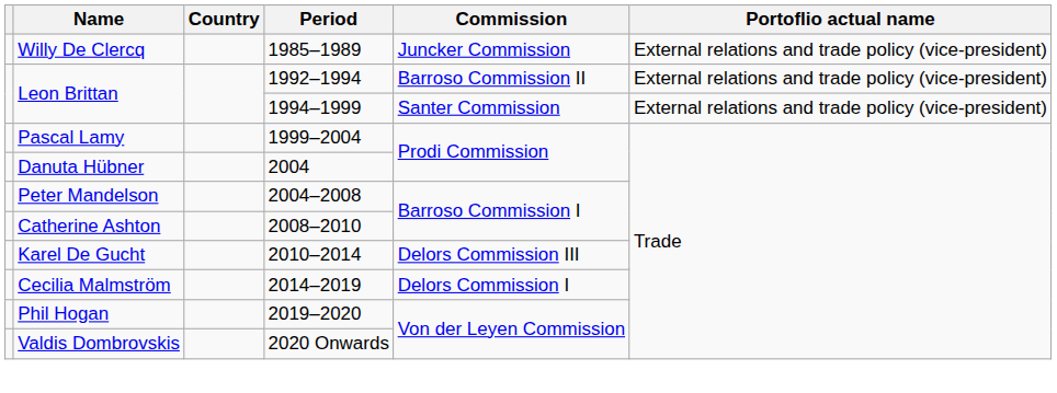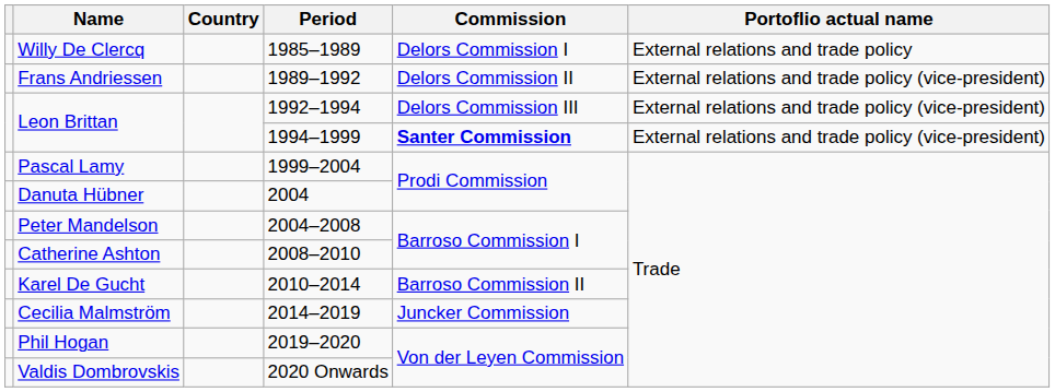 <table class="wikitable">
 <tr>
 <th></th>
 <th>Name</th>
 <th>Country</th>
 <th>Period</th>
 <th>Commission</th>
 <th>Portoflio actual name</th>
 </tr>
 <tr>
 <td></td>
 <td><a href='#'>Willy De Clercq</a></td>
 <td></td>
 <td>1985–1989</td>
-<td><a href='#'>Juncker Commission</a></td>
+<td><a href='#'>Delors Commission</a> I</td>
+<td>External relations and trade policy</td>
+</tr>
+<tr>
+<td></td>
+<td><a href='#'>Frans Andriessen</a></td>
+<td></td>
+<td>1989–1992</td>
+<td><a href='#'>Delors Commission</a> II</td>
 <td>External relations and trade policy (vice-president)</td>
 </tr>
 <tr>
 <td rowspan="2"></td>
 <td rowspan="2"><a href='#'>Leon Brittan</a></td>
 <td rowspan="2"></td>
 <td>1992–1994</td>
-<td><a href='#'>Barroso Commission</a> II</td>
+<td><a href='#'>Delors Commission</a> III</td>
 <td>External relations and trade policy (vice-president)</td>
 </tr>
 <tr>
 <td>1994–1999</td>
-<td><a href='#'>Santer Commission</a></td>
+<td><strong><a href='#'>Santer Commission</a></strong></td>
 <td>External relations and trade policy (vice-president)</td>
 </tr>
 <tr>
 <td></td>
 <td><a href='#'>Pascal Lamy</a></td>
 <td></td>
 <td>1999–2004</td>
 <td rowspan="2"><a href='#'>Prodi Commission</a></td>
 <td rowspan="8">Trade</td>
 </tr>
 <tr>
 <td></td>
 <td><a href='#'>Danuta Hübner</a></td>
 <td></td>
 <td>2004</td>
 </tr>
 <tr>
 <td></td>
 <td><a href='#'>Peter Mandelson</a></td>
 <td></td>
 <td>2004–2008</td>
 <td rowspan="2"><a href='#'>Barroso Commission</a> I</td>
 </tr>
 <tr>
 <td></td>
 <td><a href='#'>Catherine Ashton</a></td>
 <td></td>
 <td>2008–2010</td>
 </tr>
 <tr>
 <td></td>
 <td><a href='#'>Karel De Gucht</a></td>
 <td></td>
 <td>2010–2014</td>
-<td><a href='#'>Delors Commission</a> III</td>
+<td><a href='#'>Barroso Commission</a> II</td>
 </tr>
 <tr>
 <td></td>
 <td><a href='#'>Cecilia Malmström</a></td>
 <td></td>
 <td>2014–2019</td>
-<td><a href='#'>Delors Commission</a> I</td>
+<td><a href='#'>Juncker Commission</a></td>
 </tr>
 <tr>
 <td></td>
 <td><a href='#'>Phil Hogan</a></td>
 <td></td>
 <td>2019–2020</td>
 <td rowspan="2"><a href='#'>Von der Leyen Commission</a></td>
 </tr>
 <tr>
 <td></td>
 <td><a href='#'>Valdis Dombrovskis</a></td>
 <td></td>
 <td>2020 Onwards</td>
 </tr>
 </table>
